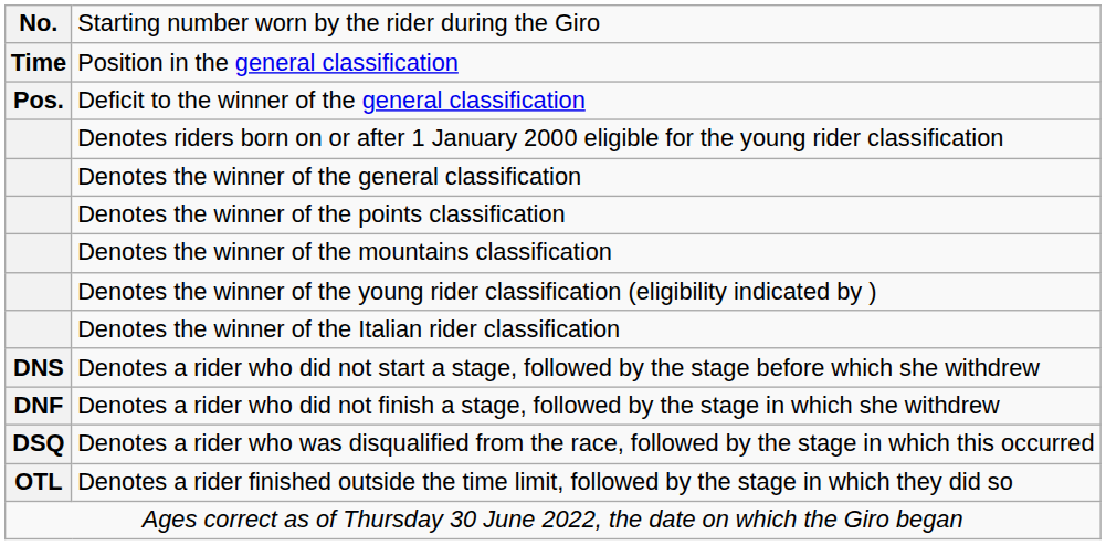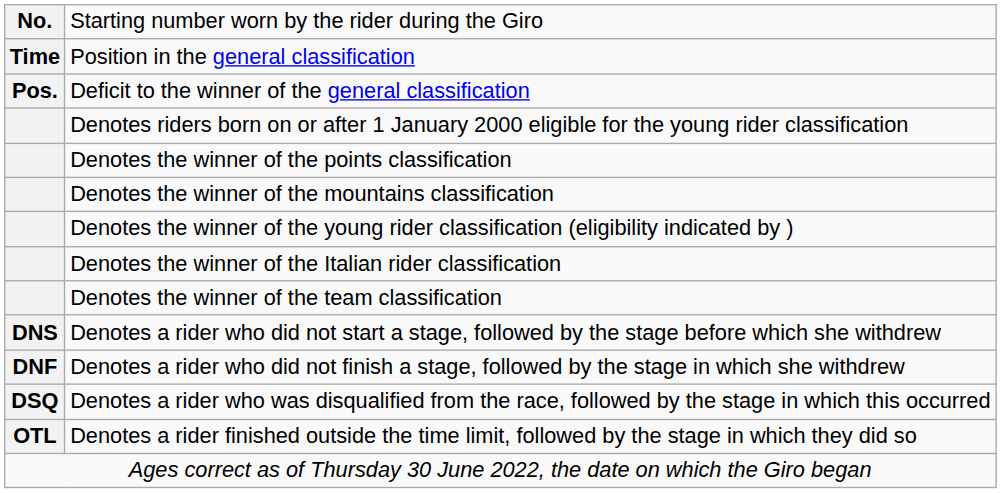 <table class="wikitable">
 <tr>
 <th scope="row" style="text-align:center;">No.</th>
 <td>Starting number worn by the rider during the Giro</td>
 </tr>
 <tr>
 <th scope="row" style="text-align:center;">Time</th>
 <td>Position in the <a href='#'>general classification</a></td>
 </tr>
 <tr>
 <th scope="row" style="text-align:center;">Pos.</th>
 <td>Deficit to the winner of the <a href='#'>general classification</a></td>
 </tr>
 <tr>
 <th scope="row" style="text-align:center;"></th>
 <td>Denotes riders born on or after 1 January 2000 eligible for the young rider classification</td>
 </tr>
 <tr>
 <th></th>
-<td>Denotes the winner of the general classification</td>
-</tr>
-<tr>
-<th></th>
 <td>Denotes the winner of the points classification</td>
 </tr>
 <tr>
 <th></th>
 <td>Denotes the winner of the mountains classification</td>
 </tr>
 <tr>
 <th></th>
 <td>Denotes the winner of the young rider classification (eligibility indicated by )</td>
 </tr>
 <tr>
 <th></th>
 <td>Denotes the winner of the Italian rider classification</td>
+</tr>
+<tr>
+<th></th>
+<td>Denotes the winner of the team classification</td>
 </tr>
 <tr>
 <th scope="row" style="text-align:center;">DNS</th>
 <td>Denotes a rider who did not start a stage, followed by the stage before which she withdrew</td>
 </tr>
 <tr>
 <th scope="row" style="text-align:center;">DNF</th>
 <td>Denotes a rider who did not finish a stage, followed by the stage in which she withdrew</td>
 </tr>
 <tr>
 <th scope="row" style="text-align:center;">DSQ</th>
 <td>Denotes a rider who was disqualified from the race, followed by the stage in which this occurred</td>
 </tr>
 <tr>
 <th scope="row" style="text-align:center;">OTL</th>
 <td>Denotes a rider finished outside the time limit, followed by the stage in which they did so</td>
 </tr>
 <tr>
 <td style="text-align:center;" colspan="2"><em>Ages correct as of Thursday 30 June 2022, the date on which the Giro began</em></td>
 </tr>
 </table>
